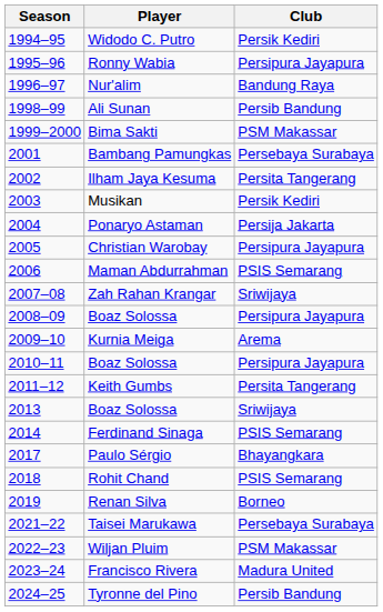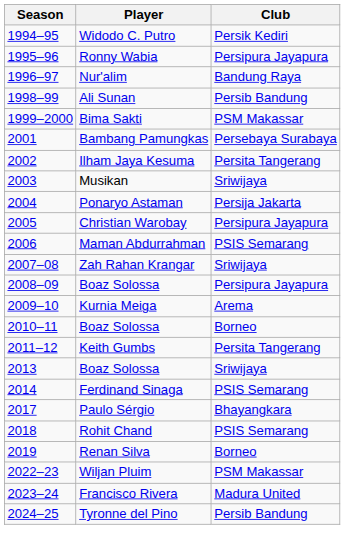 <table class="wikitable sortable">
 <tr>
 <th>Season</th>
 <th>Player</th>
 <th>Club</th>
 </tr>
 <tr>
 <td><a href='#'>1994–95</a></td>
 <td> <a href='#'>Widodo C. Putro</a></td>
 <td><a href='#'>Persik Kediri</a></td>
 </tr>
 <tr>
 <td><a href='#'>1995–96</a></td>
 <td> <a href='#'>Ronny Wabia</a></td>
 <td><a href='#'>Persipura Jayapura</a></td>
 </tr>
 <tr>
 <td><a href='#'>1996–97</a></td>
 <td> <a href='#'>Nur'alim</a></td>
 <td><a href='#'>Bandung Raya</a></td>
 </tr>
 <tr>
 <td><a href='#'>1998–99</a></td>
 <td> <a href='#'>Ali Sunan</a></td>
 <td><a href='#'>Persib Bandung</a></td>
 </tr>
 <tr>
 <td><a href='#'>1999–2000</a></td>
 <td> <a href='#'>Bima Sakti</a></td>
 <td><a href='#'>PSM Makassar</a></td>
 </tr>
 <tr>
 <td><a href='#'>2001</a></td>
 <td> <a href='#'>Bambang Pamungkas</a></td>
 <td><a href='#'>Persebaya Surabaya</a></td>
 </tr>
 <tr>
 <td><a href='#'>2002</a></td>
 <td> <a href='#'>Ilham Jaya Kesuma</a></td>
 <td><a href='#'>Persita Tangerang</a></td>
 </tr>
 <tr>
 <td><a href='#'>2003</a></td>
 <td> Musikan</td>
-<td><a href='#'>Persik Kediri</a></td>
+<td><a href='#'>Sriwijaya</a></td>
 </tr>
 <tr>
 <td><a href='#'>2004</a></td>
 <td> <a href='#'>Ponaryo Astaman</a></td>
 <td><a href='#'>Persija Jakarta</a></td>
 </tr>
 <tr>
 <td><a href='#'>2005</a></td>
 <td> <a href='#'>Christian Warobay</a></td>
 <td><a href='#'>Persipura Jayapura</a></td>
 </tr>
 <tr>
 <td><a href='#'>2006</a></td>
 <td> <a href='#'>Maman Abdurrahman</a></td>
 <td><a href='#'>PSIS Semarang</a></td>
 </tr>
 <tr>
 <td><a href='#'>2007–08</a></td>
 <td> <a href='#'>Zah Rahan Krangar</a></td>
 <td><a href='#'>Sriwijaya</a></td>
 </tr>
 <tr>
 <td><a href='#'>2008–09</a></td>
 <td> <a href='#'>Boaz Solossa</a></td>
 <td><a href='#'>Persipura Jayapura</a></td>
 </tr>
 <tr>
 <td><a href='#'>2009–10</a></td>
 <td> <a href='#'>Kurnia Meiga</a></td>
 <td><a href='#'>Arema</a></td>
 </tr>
 <tr>
 <td><a href='#'>2010–11</a></td>
 <td> <a href='#'>Boaz Solossa</a></td>
-<td><a href='#'>Persipura Jayapura</a></td>
+<td><a href='#'>Borneo</a></td>
 </tr>
 <tr>
 <td><a href='#'>2011–12</a></td>
 <td> <a href='#'>Keith Gumbs</a></td>
 <td><a href='#'>Persita Tangerang</a></td>
 </tr>
 <tr>
 <td><a href='#'>2013</a></td>
 <td> <a href='#'>Boaz Solossa</a></td>
 <td><a href='#'>Sriwijaya</a></td>
 </tr>
 <tr>
 <td><a href='#'>2014</a></td>
 <td> <a href='#'>Ferdinand Sinaga</a></td>
 <td><a href='#'>PSIS Semarang</a></td>
 </tr>
 <tr>
 <td><a href='#'>2017</a></td>
 <td> <a href='#'>Paulo Sérgio</a></td>
 <td><a href='#'>Bhayangkara</a></td>
 </tr>
 <tr>
 <td><a href='#'>2018</a></td>
 <td> <a href='#'>Rohit Chand</a></td>
 <td><a href='#'>PSIS Semarang</a></td>
 </tr>
 <tr>
 <td><a href='#'>2019</a></td>
 <td> <a href='#'>Renan Silva</a></td>
 <td><a href='#'>Borneo</a></td>
 </tr>
 <tr>
-<td><a href='#'>2021–22</a></td>
-<td> <a href='#'>Taisei Marukawa</a></td>
-<td><a href='#'>Persebaya Surabaya</a></td>
-</tr>
-<tr>
 <td><a href='#'>2022–23</a></td>
 <td> <a href='#'>Wiljan Pluim</a></td>
 <td><a href='#'>PSM Makassar</a></td>
 </tr>
 <tr>
 <td><a href='#'>2023–24</a></td>
 <td> <a href='#'>Francisco Rivera</a></td>
 <td><a href='#'>Madura United</a></td>
 </tr>
 <tr>
 <td><a href='#'>2024–25</a></td>
 <td> <a href='#'>Tyronne del Pino</a></td>
 <td><a href='#'>Persib Bandung</a></td>
 </tr>
 </table>
